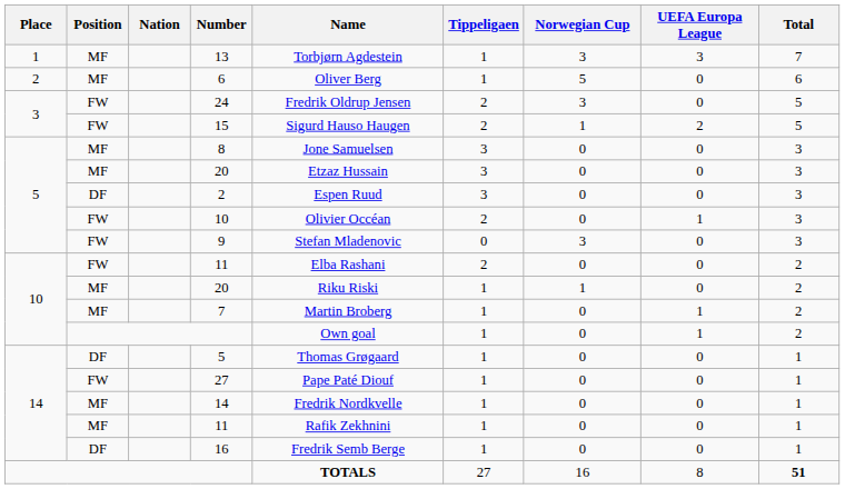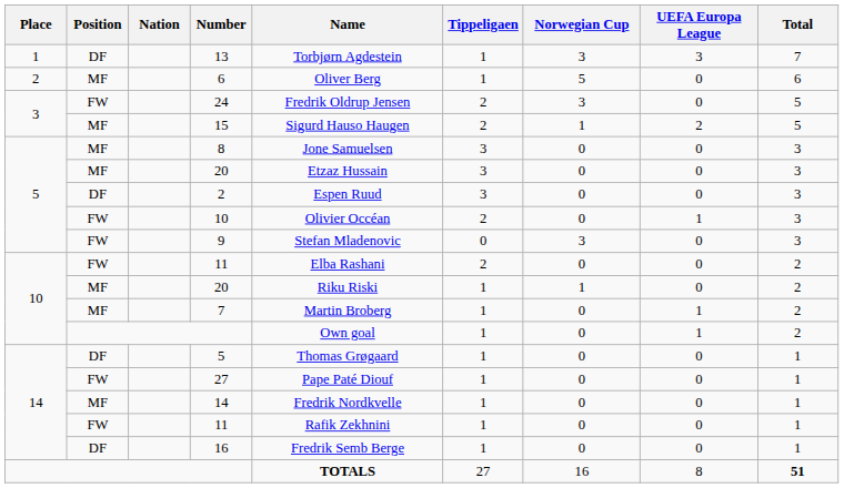 <table class="wikitable" style="font-size: 95%; text-align: center;">
 <tr>
 <th width=60>Place</th>
 <th width=60>Position</th>
 <th width=60>Nation</th>
 <th width=60>Number</th>
 <th width=200>Name</th>
 <th width=80><a href='#'>Tippeligaen</a></th>
 <th width=120><a href='#'>Norwegian Cup</a></th>
 <th width=120><a href='#'>UEFA Europa League</a></th>
 <th width=80>Total</th>
 </tr>
 <tr>
 <td>1</td>
-<td>MF</td>
+<td>DF</td>
 <td></td>
 <td>13</td>
 <td><a href='#'>Torbjørn Agdestein</a></td>
 <td>1</td>
 <td>3</td>
 <td>3</td>
 <td>7</td>
 </tr>
 <tr>
 <td>2</td>
 <td>MF</td>
 <td></td>
 <td>6</td>
 <td><a href='#'>Oliver Berg</a></td>
 <td>1</td>
 <td>5</td>
 <td>0</td>
 <td>6</td>
 </tr>
 <tr>
 <td rowspan="2">3</td>
 <td>FW</td>
 <td></td>
 <td>24</td>
 <td><a href='#'>Fredrik Oldrup Jensen</a></td>
 <td>2</td>
 <td>3</td>
 <td>0</td>
 <td>5</td>
 </tr>
 <tr>
-<td>FW</td>
+<td>MF</td>
 <td></td>
 <td>15</td>
 <td><a href='#'>Sigurd Hauso Haugen</a></td>
 <td>2</td>
 <td>1</td>
 <td>2</td>
 <td>5</td>
 </tr>
 <tr>
 <td rowspan="5">5</td>
 <td>MF</td>
 <td></td>
 <td>8</td>
 <td><a href='#'>Jone Samuelsen</a></td>
 <td>3</td>
 <td>0</td>
 <td>0</td>
 <td>3</td>
 </tr>
 <tr>
 <td>MF</td>
 <td></td>
 <td>20</td>
 <td><a href='#'>Etzaz Hussain</a></td>
 <td>3</td>
 <td>0</td>
 <td>0</td>
 <td>3</td>
 </tr>
 <tr>
 <td>DF</td>
 <td></td>
 <td>2</td>
 <td><a href='#'>Espen Ruud</a></td>
 <td>3</td>
 <td>0</td>
 <td>0</td>
 <td>3</td>
 </tr>
 <tr>
 <td>FW</td>
 <td></td>
 <td>10</td>
 <td><a href='#'>Olivier Occéan</a></td>
 <td>2</td>
 <td>0</td>
 <td>1</td>
 <td>3</td>
 </tr>
 <tr>
 <td>FW</td>
 <td></td>
 <td>9</td>
 <td><a href='#'>Stefan Mladenovic</a></td>
 <td>0</td>
 <td>3</td>
 <td>0</td>
 <td>3</td>
 </tr>
 <tr>
 <td rowspan="4">10</td>
 <td>FW</td>
 <td></td>
 <td>11</td>
 <td><a href='#'>Elba Rashani</a></td>
 <td>2</td>
 <td>0</td>
 <td>0</td>
 <td>2</td>
 </tr>
 <tr>
 <td>MF</td>
 <td></td>
 <td>20</td>
 <td><a href='#'>Riku Riski</a></td>
 <td>1</td>
 <td>1</td>
 <td>0</td>
 <td>2</td>
 </tr>
 <tr>
 <td>MF</td>
 <td></td>
 <td>7</td>
 <td><a href='#'>Martin Broberg</a></td>
 <td>1</td>
 <td>0</td>
 <td>1</td>
 <td>2</td>
 </tr>
 <tr>
 <td colspan="3"></td>
 <td><a href='#'>Own goal</a></td>
 <td>1</td>
 <td>0</td>
 <td>1</td>
 <td>2</td>
 </tr>
 <tr>
 <td rowspan="5">14</td>
 <td>DF</td>
 <td></td>
 <td>5</td>
 <td><a href='#'>Thomas Grøgaard</a></td>
 <td>1</td>
 <td>0</td>
 <td>0</td>
 <td>1</td>
 </tr>
 <tr>
 <td>FW</td>
 <td></td>
 <td>27</td>
 <td><a href='#'>Pape Paté Diouf</a></td>
 <td>1</td>
 <td>0</td>
 <td>0</td>
 <td>1</td>
 </tr>
 <tr>
 <td>MF</td>
 <td></td>
 <td>14</td>
 <td><a href='#'>Fredrik Nordkvelle</a></td>
 <td>1</td>
 <td>0</td>
 <td>0</td>
 <td>1</td>
 </tr>
 <tr>
-<td>MF</td>
+<td>FW</td>
 <td></td>
 <td>11</td>
 <td><a href='#'>Rafik Zekhnini</a></td>
 <td>1</td>
 <td>0</td>
 <td>0</td>
 <td>1</td>
 </tr>
 <tr>
 <td>DF</td>
 <td></td>
 <td>16</td>
 <td><a href='#'>Fredrik Semb Berge</a></td>
 <td>1</td>
 <td>0</td>
 <td>0</td>
 <td>1</td>
 </tr>
 <tr>
 <td colspan="4"></td>
 <td><strong>TOTALS</strong></td>
 <td>27</td>
 <td>16</td>
 <td>8</td>
 <td><strong>51</strong></td>
 </tr>
 </table>
